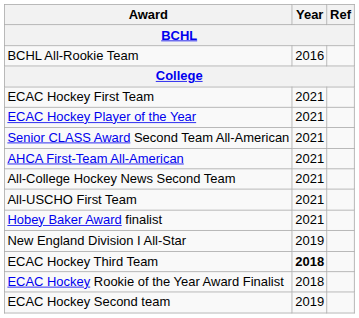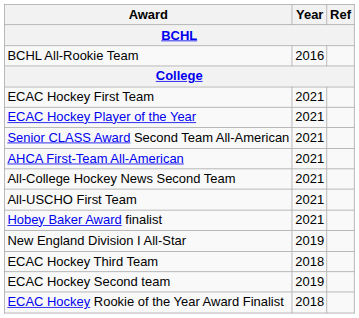 <table class="wikitable">
 <tr>
 <th>Award</th>
 <th>Year</th>
 <th>Ref</th>
 </tr>
 <tr>
 <th colspan="3"><a href='#'>BCHL</a></th>
 </tr>
 <tr>
 <td>BCHL All-Rookie Team</td>
 <td>2016</td>
 <td></td>
 </tr>
 <tr>
 <th colspan="3"><a href='#'>College</a></th>
 </tr>
 <tr>
 <td>ECAC Hockey First Team</td>
 <td>2021</td>
 <td></td>
 </tr>
 <tr>
 <td><a href='#'>ECAC Hockey Player of the Year</a></td>
 <td>2021</td>
 <td></td>
 </tr>
 <tr>
 <td><a href='#'>Senior CLASS Award</a> Second Team All-American</td>
 <td>2021</td>
 <td></td>
 </tr>
 <tr>
 <td><a href='#'>AHCA First-Team All-American</a></td>
 <td>2021</td>
 <td></td>
 </tr>
 <tr>
 <td>All-College Hockey News Second Team</td>
 <td>2021</td>
 <td></td>
 </tr>
 <tr>
 <td>All-USCHO First Team</td>
 <td>2021</td>
 <td></td>
 </tr>
 <tr>
 <td><a href='#'>Hobey Baker Award</a> finalist</td>
 <td>2021</td>
 <td></td>
 </tr>
 <tr>
 <td>New England Division I All-Star</td>
 <td>2019</td>
 <td></td>
 </tr>
 <tr>
 <td>ECAC Hockey Third Team</td>
-<td><strong>2018</strong></td>
-<td></td>
-</tr>
-<tr>
-<td><a href='#'>ECAC Hockey</a> Rookie of the Year Award Finalist</td>
 <td>2018</td>
 <td></td>
 </tr>
 <tr>
 <td>ECAC Hockey Second team</td>
 <td>2019</td>
 <td></td>
 </tr>
+<tr>
+<td><a href='#'>ECAC Hockey</a> Rookie of the Year Award Finalist</td>
+<td>2018</td>
+<td></td>
+</tr>
 </table>
